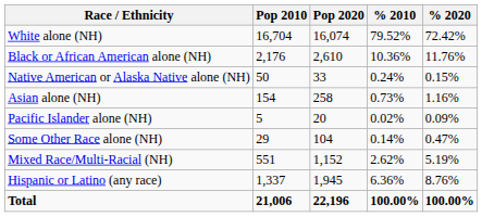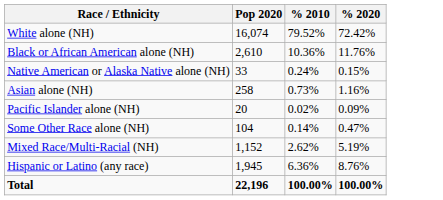 <table class="wikitable">
 <tr>
 <th>Race / Ethnicity</th>
-<th>Pop 2010</th>
 <th>Pop 2020</th>
 <th>% 2010</th>
 <th>% 2020</th>
 </tr>
 <tr>
 <td><a href='#'>White</a> alone (NH)</td>
-<td>16,704</td>
 <td>16,074</td>
 <td>79.52%</td>
 <td>72.42%</td>
 </tr>
 <tr>
 <td><a href='#'>Black or African American</a> alone (NH)</td>
-<td>2,176</td>
 <td>2,610</td>
 <td>10.36%</td>
 <td>11.76%</td>
 </tr>
 <tr>
 <td><a href='#'>Native American</a> or <a href='#'>Alaska Native</a> alone (NH)</td>
-<td>50</td>
 <td>33</td>
 <td>0.24%</td>
 <td>0.15%</td>
 </tr>
 <tr>
 <td><a href='#'>Asian</a> alone (NH)</td>
-<td>154</td>
 <td>258</td>
 <td>0.73%</td>
 <td>1.16%</td>
 </tr>
 <tr>
 <td><a href='#'>Pacific Islander</a> alone (NH)</td>
-<td>5</td>
 <td>20</td>
 <td>0.02%</td>
 <td>0.09%</td>
 </tr>
 <tr>
 <td><a href='#'>Some Other Race</a> alone (NH)</td>
-<td>29</td>
 <td>104</td>
 <td>0.14%</td>
 <td>0.47%</td>
 </tr>
 <tr>
 <td><a href='#'>Mixed Race/Multi-Racial</a> (NH)</td>
-<td>551</td>
 <td>1,152</td>
 <td>2.62%</td>
 <td>5.19%</td>
 </tr>
 <tr>
 <td><a href='#'>Hispanic or Latino</a> (any race)</td>
-<td>1,337</td>
 <td>1,945</td>
 <td>6.36%</td>
 <td>8.76%</td>
 </tr>
 <tr>
 <td><strong>Total</strong></td>
-<td><strong>21,006</strong></td>
 <td><strong>22,196</strong></td>
 <td><strong>100.00%</strong></td>
 <td><strong>100.00%</strong></td>
 </tr>
 </table>
